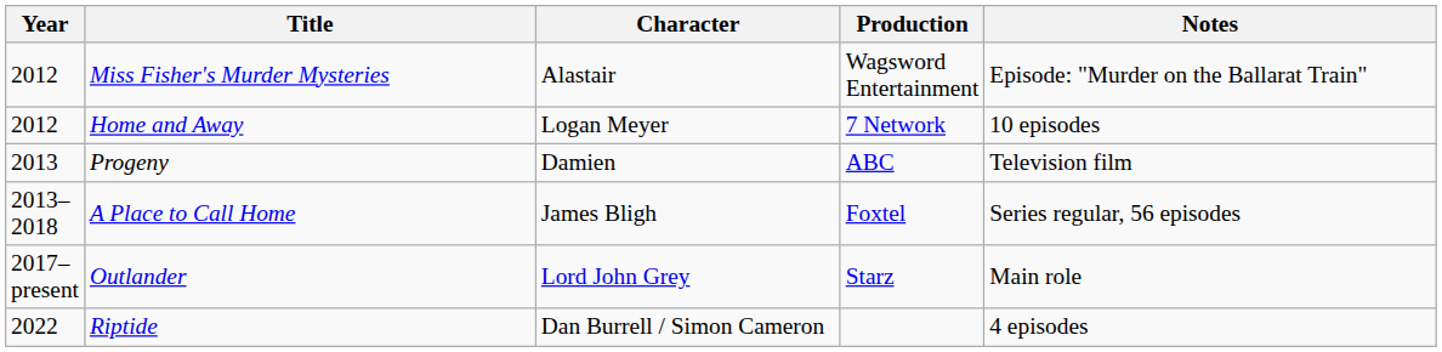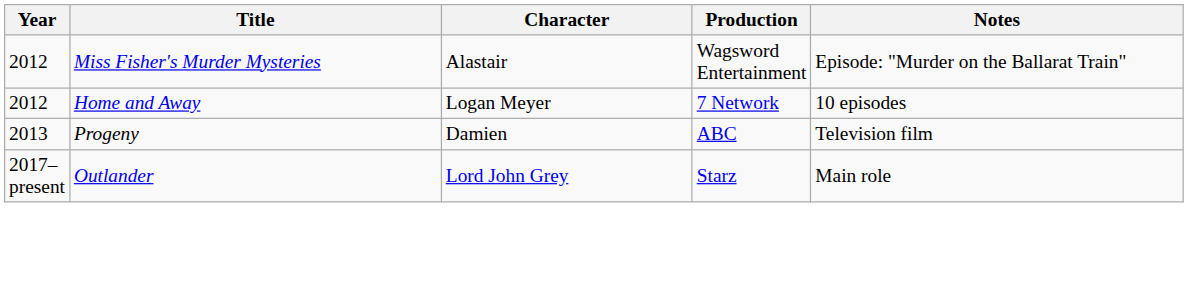 <table class="wikitable">
 <tr>
 <th scope="col" width="40">Year</th>
 <th scope="col" width="300">Title</th>
 <th scope="col" width="200">Character</th>
 <th scope="col" width="80">Production</th>
 <th scope="col" width="300">Notes</th>
 </tr>
 <tr>
 <td>2012</td>
 <td><em><a href='#'>Miss Fisher's Murder Mysteries</a></em></td>
 <td>Alastair</td>
 <td>Wagsword Entertainment</td>
 <td>Episode: "Murder on the Ballarat Train"</td>
 </tr>
 <tr>
 <td>2012</td>
 <td><em><a href='#'>Home and Away</a></em></td>
 <td>Logan Meyer</td>
 <td><a href='#'>7 Network</a></td>
 <td>10 episodes</td>
 </tr>
 <tr>
 <td>2013</td>
 <td><em>Progeny</em></td>
 <td>Damien</td>
 <td><a href='#'>ABC</a></td>
 <td>Television film</td>
 </tr>
 <tr>
-<td>2013–2018</td>
-<td><em><a href='#'>A Place to Call Home</a></em></td>
-<td>James Bligh</td>
-<td><a href='#'>Foxtel</a></td>
-<td>Series regular, 56 episodes</td>
-</tr>
-<tr>
 <td>2017–present</td>
 <td><em><a href='#'>Outlander</a></em></td>
 <td><a href='#'>Lord John Grey</a></td>
 <td><a href='#'>Starz</a></td>
 <td>Main role</td>
 </tr>
-<tr>
-<td>2022</td>
-<td><em><a href='#'>Riptide</a></em></td>
-<td>Dan Burrell / Simon Cameron</td>
-<td></td>
-<td>4 episodes</td>
-</tr>
 </table>
